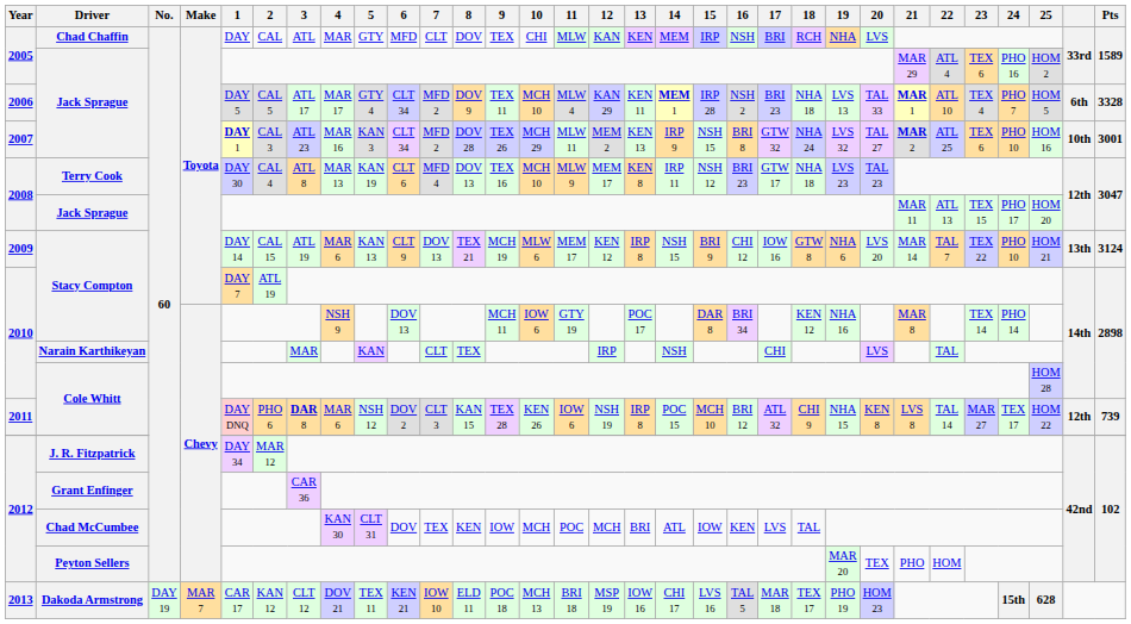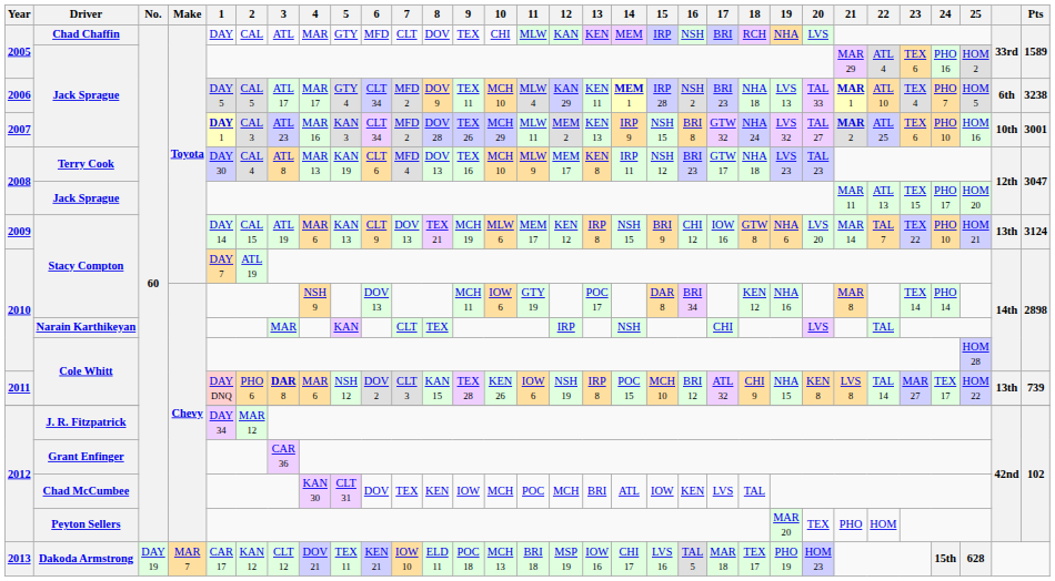 <table class="wikitable" style="text-align:center; font-size:75%">
 <tr>
 <th>Year</th>
 <th>Driver</th>
 <th>No.</th>
 <th>Make</th>
 <th>1</th>
 <th>2</th>
 <th>3</th>
 <th>4</th>
 <th>5</th>
 <th>6</th>
 <th>7</th>
 <th>8</th>
 <th>9</th>
 <th>10</th>
 <th>11</th>
 <th>12</th>
 <th>13</th>
 <th>14</th>
 <th>15</th>
 <th>16</th>
 <th>17</th>
 <th>18</th>
 <th>19</th>
 <th>20</th>
 <th>21</th>
 <th>22</th>
 <th>23</th>
 <th>24</th>
 <th>25</th>
 <th></th>
 <th>Pts</th>
 </tr>
 <tr>
 <th rowspan=2><a href='#'>2005</a></th>
 <th><a href='#'>Chad Chaffin</a></th>
 <th rowspan=17>60</th>
 <th rowspan=8><a href='#'>Toyota</a></th>
 <td><a href='#'>DAY</a></td>
 <td><a href='#'>CAL</a></td>
 <td><a href='#'>ATL</a></td>
 <td><a href='#'>MAR</a></td>
 <td><a href='#'>GTY</a></td>
 <td><a href='#'>MFD</a></td>
 <td><a href='#'>CLT</a></td>
 <td><a href='#'>DOV</a></td>
 <td><a href='#'>TEX</a></td>
 <td><a href='#'>CHI</a></td>
 <td style="background:#DFFFDF;"><a href='#'>MLW</a><br></td>
 <td style="background:#DFFFDF;"><a href='#'>KAN</a><br></td>
 <td style="background:#EFCFFF;"><a href='#'>KEN</a><br></td>
 <td style="background:#EFCFFF;"><a href='#'>MEM</a><br></td>
 <td style="background:#CFCFFF;"><a href='#'>IRP</a><br></td>
 <td style="background:#DFFFDF;"><a href='#'>NSH</a><br></td>
 <td style="background:#CFCFFF;"><a href='#'>BRI</a><br></td>
 <td style="background:#EFCFFF;"><a href='#'>RCH</a><br></td>
 <td style="background:#FFDF9F;"><a href='#'>NHA</a><br></td>
 <td style="background:#DFFFDF;"><a href='#'>LVS</a><br></td>
 <td colspan=5></td>
 <th rowspan=2>33rd</th>
 <th rowspan=2>1589</th>
 </tr>
 <tr>
 <th rowspan=3><a href='#'>Jack Sprague</a></th>
 <td colspan=20></td>
 <td style="background:#EFCFFF;"><a href='#'>MAR</a><br><small>29</small></td>
 <td style="background:#DFDFDF;"><a href='#'>ATL</a><br><small>4</small></td>
 <td style="background:#FFDF9F;"><a href='#'>TEX</a><br><small>6</small></td>
 <td style="background:#DFFFDF;"><a href='#'>PHO</a><br><small>16</small></td>
 <td style="background:#DFDFDF;"><a href='#'>HOM</a><br><small>2</small></td>
 </tr>
 <tr>
 <th><a href='#'>2006</a></th>
 <td style="background:#DFDFDF;"><a href='#'>DAY</a><br><small>5</small></td>
 <td style="background:#DFDFDF;"><a href='#'>CAL</a><br><small>5</small></td>
 <td style="background:#DFFFDF;"><a href='#'>ATL</a><br><small>17</small></td>
 <td style="background:#DFFFDF;"><a href='#'>MAR</a><br><small>17</small></td>
 <td style="background:#DFDFDF;"><a href='#'>GTY</a><br><small>4</small></td>
 <td style="background:#CFCFFF;"><a href='#'>CLT</a><br><small>34</small></td>
 <td style="background:#DFDFDF;"><a href='#'>MFD</a><br><small>2</small></td>
 <td style="background:#FFDF9F;"><a href='#'>DOV</a><br><small>9</small></td>
 <td style="background:#DFFFDF;"><a href='#'>TEX</a><br><small>11</small></td>
 <td style="background:#FFDF9F;"><a href='#'>MCH</a><br><small>10</small></td>
 <td style="background:#DFDFDF;"><a href='#'>MLW</a><br><small>4</small></td>
 <td style="background:#CFCFFF;"><a href='#'>KAN</a><br><small>29</small></td>
 <td style="background:#DFFFDF;"><a href='#'>KEN</a><br><small>11</small></td>
 <td style="background:#FFFFBF;"><strong><a href='#'>MEM</a></strong><br><small>1</small></td>
 <td style="background:#CFCFFF;"><a href='#'>IRP</a><br><small>28</small></td>
 <td style="background:#DFDFDF;"><a href='#'>NSH</a><br><small>2</small></td>
 <td style="background:#CFCFFF;"><a href='#'>BRI</a><br><small>23</small></td>
 <td style="background:#DFFFDF;"><a href='#'>NHA</a><br><small>18</small></td>
 <td style="background:#DFFFDF;"><a href='#'>LVS</a><br><small>13</small></td>
 <td style="background:#EFCFFF;"><a href='#'>TAL</a><br><small>33</small></td>
 <td style="background:#FFFFBF;"><strong><a href='#'>MAR</a></strong><br><small>1</small></td>
 <td style="background:#FFDF9F;"><a href='#'>ATL</a><br><small>10</small></td>
 <td style="background:#DFDFDF;"><a href='#'>TEX</a><br><small>4</small></td>
 <td style="background:#FFDF9F;"><a href='#'>PHO</a><br><small>7</small></td>
 <td style="background:#DFDFDF;"><a href='#'>HOM</a><br><small>5</small></td>
 <th>6th</th>
-<th>3328</th>
+<th>3238</th>
 </tr>
 <tr>
 <th><a href='#'>2007</a></th>
 <td style="background:#FFFFBF;"><strong><a href='#'>DAY</a></strong><br><small>1</small></td>
 <td style="background:#DFDFDF;"><a href='#'>CAL</a><br><small>3</small></td>
 <td style="background:#CFCFFF;"><a href='#'>ATL</a><br><small>23</small></td>
 <td style="background:#DFFFDF;"><a href='#'>MAR</a><br><small>16</small></td>
 <td style="background:#DFDFDF;"><a href='#'>KAN</a><br><small>3</small></td>
 <td style="background:#EFCFFF;"><a href='#'>CLT</a><br><small>34</small></td>
 <td style="background:#DFDFDF;"><a href='#'>MFD</a><br><small>2</small></td>
 <td style="background:#CFCFFF;"><a href='#'>DOV</a><br><small>28</small></td>
 <td style="background:#CFCFFF;"><a href='#'>TEX</a><br><small>26</small></td>
 <td style="background:#CFCFFF;"><a href='#'>MCH</a><br><small>29</small></td>
 <td style="background:#DFFFDF;"><a href='#'>MLW</a><br><small>11</small></td>
 <td style="background:#DFDFDF;"><a href='#'>MEM</a><br><small>2</small></td>
 <td style="background:#DFFFDF;"><a href='#'>KEN</a><br><small>13</small></td>
 <td style="background:#FFDF9F;"><a href='#'>IRP</a><br><small>9</small></td>
 <td style="background:#DFFFDF;"><a href='#'>NSH</a><br><small>15</small></td>
 <td style="background:#FFDF9F;"><a href='#'>BRI</a><br><small>8</small></td>
 <td style="background:#EFCFFF;"><a href='#'>GTW</a><br><small>32</small></td>
 <td style="background:#CFCFFF;"><a href='#'>NHA</a><br><small>24</small></td>
 <td style="background:#EFCFFF;"><a href='#'>LVS</a><br><small>32</small></td>
 <td style="background:#EFCFFF;"><a href='#'>TAL</a><br><small>27</small></td>
 <td style="background:#DFDFDF;"><strong><a href='#'>MAR</a></strong><br><small>2</small></td>
 <td style="background:#CFCFFF;"><a href='#'>ATL</a><br><small>25</small></td>
 <td style="background:#FFDF9F;"><a href='#'>TEX</a><br><small>6</small></td>
 <td style="background:#FFDF9F;"><a href='#'>PHO</a><br><small>10</small></td>
 <td style="background:#DFFFDF;"><a href='#'>HOM</a><br><small>16</small></td>
 <th>10th</th>
 <th>3001</th>
 </tr>
 <tr>
 <th rowspan=2><a href='#'>2008</a></th>
 <th><a href='#'>Terry Cook</a></th>
 <td style="background:#CFCFFF;"><a href='#'>DAY</a><br><small>30</small></td>
 <td style="background:#DFDFDF;"><a href='#'>CAL</a><br><small>4</small></td>
 <td style="background:#FFDF9F;"><a href='#'>ATL</a><br><small>8</small></td>
 <td style="background:#DFFFDF;"><a href='#'>MAR</a><br><small>13</small></td>
 <td style="background:#DFFFDF;"><a href='#'>KAN</a><br><small>19</small></td>
 <td style="background:#FFDF9F;"><a href='#'>CLT</a><br><small>6</small></td>
 <td style="background:#DFDFDF;"><a href='#'>MFD</a><br><small>4</small></td>
 <td style="background:#DFFFDF;"><a href='#'>DOV</a><br><small>13</small></td>
 <td style="background:#DFFFDF;"><a href='#'>TEX</a><br><small>16</small></td>
 <td style="background:#FFDF9F;"><a href='#'>MCH</a><br><small>10</small></td>
 <td style="background:#FFDF9F;"><a href='#'>MLW</a><br><small>9</small></td>
 <td style="background:#DFFFDF;"><a href='#'>MEM</a><br><small>17</small></td>
 <td style="background:#FFDF9F;"><a href='#'>KEN</a><br><small>8</small></td>
 <td style="background:#DFFFDF;"><a href='#'>IRP</a><br><small>11</small></td>
 <td style="background:#DFFFDF;"><a href='#'>NSH</a><br><small>12</small></td>
 <td style="background:#CFCFFF;"><a href='#'>BRI</a><br><small>23</small></td>
 <td style="background:#DFFFDF;"><a href='#'>GTW</a><br><small>17</small></td>
 <td style="background:#DFFFDF;"><a href='#'>NHA</a><br><small>18</small></td>
 <td style="background:#CFCFFF;"><a href='#'>LVS</a><br><small>23</small></td>
 <td style="background:#CFCFFF;"><a href='#'>TAL</a><br><small>23</small></td>
 <td colspan=5></td>
 <th rowspan=2>12th</th>
 <th rowspan=2>3047</th>
 </tr>
 <tr>
 <th><a href='#'>Jack Sprague</a></th>
 <td colspan=20></td>
 <td style="background:#DFFFDF;"><a href='#'>MAR</a><br><small>11</small></td>
 <td style="background:#DFFFDF;"><a href='#'>ATL</a><br><small>13</small></td>
 <td style="background:#DFFFDF;"><a href='#'>TEX</a><br><small>15</small></td>
 <td style="background:#DFFFDF;"><a href='#'>PHO</a><br><small>17</small></td>
 <td style="background:#DFFFDF;"><a href='#'>HOM</a><br><small>20</small></td>
 </tr>
 <tr>
 <th><a href='#'>2009</a></th>
 <th rowspan=3><a href='#'>Stacy Compton</a></th>
 <td style="background:#DFFFDF;"><a href='#'>DAY</a><br><small>14</small></td>
 <td style="background:#DFFFDF;"><a href='#'>CAL</a><br><small>15</small></td>
 <td style="background:#DFFFDF;"><a href='#'>ATL</a><br><small>19</small></td>
 <td style="background:#FFDF9F;"><a href='#'>MAR</a><br><small>6</small></td>
 <td style="background:#DFFFDF;"><a href='#'>KAN</a><br><small>13</small></td>
 <td style="background:#FFDF9F;"><a href='#'>CLT</a><br><small>9</small></td>
 <td style="background:#DFFFDF;"><a href='#'>DOV</a><br><small>13</small></td>
 <td style="background:#EFCFFF;"><a href='#'>TEX</a><br><small>21</small></td>
 <td style="background:#DFFFDF;"><a href='#'>MCH</a><br><small>19</small></td>
 <td style="background:#FFDF9F;"><a href='#'>MLW</a><br><small>6</small></td>
 <td style="background:#DFFFDF;"><a href='#'>MEM</a><br><small>17</small></td>
 <td style="background:#DFFFDF;"><a href='#'>KEN</a><br><small>12</small></td>
 <td style="background:#FFDF9F;"><a href='#'>IRP</a><br><small>8</small></td>
 <td style="background:#DFFFDF;"><a href='#'>NSH</a><br><small>15</small></td>
 <td style="background:#FFDF9F;"><a href='#'>BRI</a><br><small>9</small></td>
 <td style="background:#DFFFDF;"><a href='#'>CHI</a><br><small>12</small></td>
 <td style="background:#DFFFDF;"><a href='#'>IOW</a><br><small>16</small></td>
 <td style="background:#FFDF9F;"><a href='#'>GTW</a><br><small>8</small></td>
 <td style="background:#FFDF9F;"><a href='#'>NHA</a><br><small>6</small></td>
 <td style="background:#DFFFDF;"><a href='#'>LVS</a><br><small>20</small></td>
 <td style="background:#DFFFDF;"><a href='#'>MAR</a><br><small>14</small></td>
 <td style="background:#FFDF9F;"><a href='#'>TAL</a><br><small>7</small></td>
 <td style="background:#CFCFFF;"><a href='#'>TEX</a><br><small>22</small></td>
 <td style="background:#FFDF9F;"><a href='#'>PHO</a><br><small>10</small></td>
 <td style="background:#CFCFFF;"><a href='#'>HOM</a><br><small>21</small></td>
 <th>13th</th>
 <th>3124</th>
 </tr>
 <tr>
 <th rowspan=4><a href='#'>2010</a></th>
 <td style="background:#FFDF9F;"><a href='#'>DAY</a><br><small>7</small></td>
 <td style="background:#DFFFDF;"><a href='#'>ATL</a><br><small>19</small></td>
 <td colspan=23></td>
 <th rowspan=4>14th</th>
 <th rowspan=4>2898</th>
 </tr>
 <tr>
 <th rowspan=9><a href='#'>Chevy</a></th>
 <td colspan=3></td>
 <td style="background:#FFDF9F;"><a href='#'>NSH</a><br><small>9</small></td>
 <td></td>
 <td style="background:#DFFFDF;"><a href='#'>DOV</a><br><small>13</small></td>
 <td colspan=2></td>
 <td style="background:#DFFFDF;"><a href='#'>MCH</a><br><small>11</small></td>
 <td style="background:#FFDF9F;"><a href='#'>IOW</a><br><small>6</small></td>
 <td style="background:#DFFFDF;"><a href='#'>GTY</a><br><small>19</small></td>
 <td></td>
 <td style="background:#DFFFDF;"><a href='#'>POC</a><br><small>17</small></td>
 <td></td>
 <td style="background:#FFDF9F;"><a href='#'>DAR</a><br><small>8</small></td>
 <td style="background:#EFCFFF;"><a href='#'>BRI</a><br><small>34</small></td>
 <td></td>
 <td style="background:#DFFFDF;"><a href='#'>KEN</a><br><small>12</small></td>
 <td style="background:#DFFFDF;"><a href='#'>NHA</a><br><small>16</small></td>
 <td></td>
 <td style="background:#FFDF9F;"><a href='#'>MAR</a><br><small>8</small></td>
 <td></td>
 <td style="background:#DFFFDF;"><a href='#'>TEX</a><br><small>14</small></td>
 <td style="background:#DFFFDF;"><a href='#'>PHO</a><br><small>14</small></td>
 <td></td>
 </tr>
 <tr>
 <th><a href='#'>Narain Karthikeyan</a></th>
 <td colspan=2></td>
 <td style="background:#DFFFDF;"><a href='#'>MAR</a><br></td>
 <td></td>
 <td style="background:#EFCFFF;"><a href='#'>KAN</a><br></td>
 <td></td>
 <td style="background:#DFFFDF;"><a href='#'>CLT</a><br></td>
 <td style="background:#DFFFDF;"><a href='#'>TEX</a><br></td>
 <td colspan=3></td>
 <td style="background:#DFFFDF;"><a href='#'>IRP</a><br></td>
 <td></td>
 <td style="background:#DFFFDF;"><a href='#'>NSH</a><br></td>
 <td colspan=2></td>
 <td style="background:#DFFFDF;"><a href='#'>CHI</a><br></td>
 <td colspan=2></td>
 <td style="background:#EFCFFF;"><a href='#'>LVS</a><br></td>
 <td></td>
 <td style="background:#DFFFDF;"><a href='#'>TAL</a><br></td>
 <td colspan=3></td>
 </tr>
 <tr>
 <th rowspan=2><a href='#'>Cole Whitt</a></th>
 <td colspan=24></td>
 <td style="background:#CFCFFF;"><a href='#'>HOM</a><br><small>28</small></td>
 </tr>
 <tr>
 <th><a href='#'>2011</a></th>
 <td style="background:#FFCFCF;"><a href='#'>DAY</a><br><small>DNQ</small></td>
 <td style="background:#FFDF9F;"><a href='#'>PHO</a><br><small>6</small></td>
 <td style="background:#FFDF9F;"><strong><a href='#'>DAR</a></strong><br><small>8</small></td>
 <td style="background:#FFDF9F;"><a href='#'>MAR</a><br><small>6</small></td>
 <td style="background:#DFFFDF;"><a href='#'>NSH</a><br><small>12</small></td>
 <td style="background:#DFDFDF;"><a href='#'>DOV</a><br><small>2</small></td>
 <td style="background:#DFDFDF;"><a href='#'>CLT</a><br><small>3</small></td>
 <td style="background:#DFFFDF;"><a href='#'>KAN</a><br><small>15</small></td>
 <td style="background:#EFCFFF;"><a href='#'>TEX</a><br><small>28</small></td>
 <td style="background:#DFFFDF;"><a href='#'>KEN</a><br><small>26</small></td>
 <td style="background:#FFDF9F;"><a href='#'>IOW</a><br><small>6</small></td>
 <td style="background:#DFFFDF;"><a href='#'>NSH</a><br><small>19</small></td>
 <td style="background:#FFDF9F;"><a href='#'>IRP</a><br><small>8</small></td>
 <td style="background:#DFFFDF;"><a href='#'>POC</a><br><small>15</small></td>
 <td style="background:#FFDF9F;"><a href='#'>MCH</a><br><small>10</small></td>
 <td style="background:#DFFFDF;"><a href='#'>BRI</a><br><small>12</small></td>
 <td style="background:#EFCFFF;"><a href='#'>ATL</a><br><small>32</small></td>
 <td style="background:#FFDF9F;"><a href='#'>CHI</a><br><small>9</small></td>
 <td style="background:#DFFFDF;"><a href='#'>NHA</a><br><small>15</small></td>
 <td style="background:#FFDF9F;"><a href='#'>KEN</a><br><small>8</small></td>
 <td style="background:#FFDF9F;"><a href='#'>LVS</a><br><small>8</small></td>
 <td style="background:#DFFFDF;"><a href='#'>TAL</a><br><small>14</small></td>
 <td style="background:#CFCFFF;"><a href='#'>MAR</a><br><small>27</small></td>
 <td style="background:#DFFFDF;"><a href='#'>TEX</a><br><small>17</small></td>
 <td style="background:#CFCFFF;"><a href='#'>HOM</a><br><small>22</small></td>
-<th>12th</th>
+<th>13th</th>
 <th>739</th>
 </tr>
 <tr>
 </tr>
 <tr>
 <th rowspan=4><a href='#'>2012</a></th>
 <th><a href='#'>J. R. Fitzpatrick</a></th>
 <td style="background:#EFCFFF;"><a href='#'>DAY</a><br><small>34</small></td>
 <td style="background:#DFFFDF;"><a href='#'>MAR</a><br><small>12</small></td>
 <td colspan=23></td>
 <th rowspan=4>42nd</th>
 <th rowspan=4>102</th>
 </tr>
 <tr>
 <th><a href='#'>Grant Enfinger</a></th>
 <td colspan=2></td>
 <td style="background:#EFCFFF;"><a href='#'>CAR</a><br><small>36</small></td>
 <td colspan=22></td>
 </tr>
 <tr>
 <th><a href='#'>Chad McCumbee</a></th>
 <td colspan=3></td>
 <td style="background:#EFCFFF;"><a href='#'>KAN</a><br><small>30</small></td>
 <td style="background:#EFCFFF;"><a href='#'>CLT</a><br><small>31</small></td>
 <td><a href='#'>DOV</a></td>
 <td><a href='#'>TEX</a></td>
 <td><a href='#'>KEN</a></td>
 <td><a href='#'>IOW</a></td>
 <td><a href='#'>MCH</a></td>
 <td><a href='#'>POC</a></td>
 <td><a href='#'>MCH</a></td>
 <td><a href='#'>BRI</a></td>
 <td><a href='#'>ATL</a></td>
 <td><a href='#'>IOW</a></td>
 <td><a href='#'>KEN</a></td>
 <td><a href='#'>LVS</a></td>
 <td><a href='#'>TAL</a></td>
 <td colspan=7></td>
 </tr>
 <tr>
 <th><a href='#'>Peyton Sellers</a></th>
 <td colspan=18></td>
 <td style="background:#DFFFDF;"><a href='#'>MAR</a><br><small>20</small></td>
 <td><a href='#'>TEX</a></td>
 <td><a href='#'>PHO</a></td>
 <td><a href='#'>HOM</a></td>
 <td colspan=3></td>
 </tr>
 <tr>
 <th><a href='#'>2013</a></th>
 <th><a href='#'>Dakoda Armstrong</a></th>
 <td style="background:#DFFFDF;"><a href='#'>DAY</a><br><small>19</small></td>
 <td style="background:#FFDF9F;"><a href='#'>MAR</a><br><small>7</small></td>
 <td style="background:#DFFFDF;"><a href='#'>CAR</a><br><small>17</small></td>
 <td style="background:#DFFFDF;"><a href='#'>KAN</a><br><small>12</small></td>
 <td style="background:#DFFFDF;"><a href='#'>CLT</a><br><small>12</small></td>
 <td style="background:#CFCFFF;"><a href='#'>DOV</a><br><small>21</small></td>
 <td style="background:#DFFFDF;"><a href='#'>TEX</a><br><small>11</small></td>
 <td style="background:#CFCFFF;"><a href='#'>KEN</a><br><small>21</small></td>
 <td style="background:#FFDF9F;"><a href='#'>IOW</a><br><small>10</small></td>
 <td style="background:#DFFFDF;"><a href='#'>ELD</a><br><small>11</small></td>
 <td style="background:#DFFFDF;"><a href='#'>POC</a><br><small>18</small></td>
 <td style="background:#DFFFDF;"><a href='#'>MCH</a><br><small>13</small></td>
 <td style="background:#DFFFDF;"><a href='#'>BRI</a><br><small>18</small></td>
 <td style="background:#DFFFDF;"><a href='#'>MSP</a><br><small>19</small></td>
 <td style="background:#DFFFDF;"><a href='#'>IOW</a><br><small>16</small></td>
 <td style="background:#DFFFDF;"><a href='#'>CHI</a><br><small>17</small></td>
 <td style="background:#DFFFDF;"><a href='#'>LVS</a><br><small>16</small></td>
 <td style="background:#DFDFDF;"><a href='#'>TAL</a><br><small>5</small></td>
 <td style="background:#DFFFDF;"><a href='#'>MAR</a><br><small>18</small></td>
 <td style="background:#DFFFDF;"><a href='#'>TEX</a><br><small>17</small></td>
 <td style="background:#DFFFDF;"><a href='#'>PHO</a><br><small>19</small></td>
 <td style="background:#CFCFFF;"><a href='#'>HOM</a><br><small>23</small></td>
 <td colspan=3></td>
 <th>15th</th>
 <th>628</th>
 </tr>
 </table>
